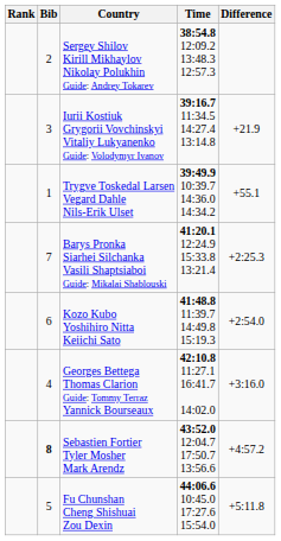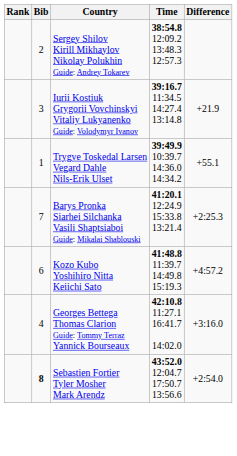 <table class="wikitable sortable" style="text-align:center">
 <tr>
 <th>Rank</th>
 <th>Bib</th>
 <th>Country</th>
 <th>Time</th>
 <th>Difference</th>
 </tr>
 <tr>
 <td></td>
 <td>2</td>
 <td align=left><br><a href='#'>Sergey Shilov</a><br><a href='#'>Kirill Mikhaylov</a><br><a href='#'>Nikolay Polukhin</a><br><small><a href='#'>Guide</a>: <a href='#'>Andrey Tokarev</a></small></td>
 <td><strong>38:54.8</strong><br>12:09.2<br>13:48.3<br>12:57.3<br><br></td>
 <td></td>
 </tr>
 <tr>
 <td></td>
 <td>3</td>
 <td align=left><br><a href='#'>Iurii Kostiuk</a><br><a href='#'>Grygorii Vovchinskyi</a><br><a href='#'>Vitaliy Lukyanenko</a><br><small><a href='#'>Guide</a>: <a href='#'>Volodymyr Ivanov</a></small></td>
 <td><strong>39:16.7</strong><br>11:34.5<br>14:27.4<br>13:14.8<br><br></td>
 <td>+21.9</td>
 </tr>
 <tr>
 <td></td>
 <td>1</td>
 <td align=left><br><a href='#'>Trygve Toskedal Larsen</a><br><a href='#'>Vegard Dahle</a><br><a href='#'>Nils-Erik Ulset</a></td>
 <td><strong>39:49.9</strong><br>10:39.7<br>14:36.0<br>14:34.2</td>
 <td>+55.1</td>
 </tr>
 <tr>
 <td></td>
 <td>7</td>
 <td align=left><br><a href='#'>Barys Pronka</a><br><a href='#'>Siarhei Silchanka</a><br><a href='#'>Vasili Shaptsiaboi</a><br><small><a href='#'>Guide</a>: <a href='#'>Mikalai Shablouski</a></small></td>
 <td><strong>41:20.1</strong><br>12:24.9<br>15:33.8<br>13:21.4<br><br></td>
 <td>+2:25.3</td>
 </tr>
 <tr>
 <td></td>
 <td>6</td>
 <td align=left><br><a href='#'>Kozo Kubo</a><br><a href='#'>Yoshihiro Nitta</a><br><a href='#'>Keiichi Sato</a></td>
 <td><strong>41:48.8</strong><br>11:39.7<br>14:49.8<br>15:19.3</td>
-<td>+2:54.0</td>
+<td>+4:57.2</td>
 </tr>
 <tr>
 <td></td>
 <td>4</td>
 <td align=left><br><a href='#'>Georges Bettega</a><br><a href='#'>Thomas Clarion</a><br><small><a href='#'>Guide</a>: <a href='#'>Tommy Terraz</a></small><br><a href='#'>Yannick Bourseaux</a></td>
 <td><strong>42:10.8</strong><br>11:27.1<br>16:41.7<br><br>14:02.0</td>
 <td>+3:16.0</td>
 </tr>
 <tr>
 <td></td>
 <td><strong>8</strong></td>
 <td align=left><br><a href='#'>Sebastien Fortier</a><br><a href='#'>Tyler Mosher</a><br><a href='#'>Mark Arendz</a></td>
 <td><strong>43:52.0</strong><br>12:04.7<br>17:50.7<br>13:56.6</td>
-<td>+4:57.2</td>
-</tr>
-<tr>
-<td></td>
-<td>5</td>
-<td align=left><br><a href='#'>Fu Chunshan</a><br><a href='#'>Cheng Shishuai</a><br><a href='#'>Zou Dexin</a></td>
-<td><strong>44:06.6</strong><br>10:45.0<br>17:27.6<br>15:54.0</td>
-<td>+5:11.8</td>
+<td>+2:54.0</td>
 </tr>
 </table>
